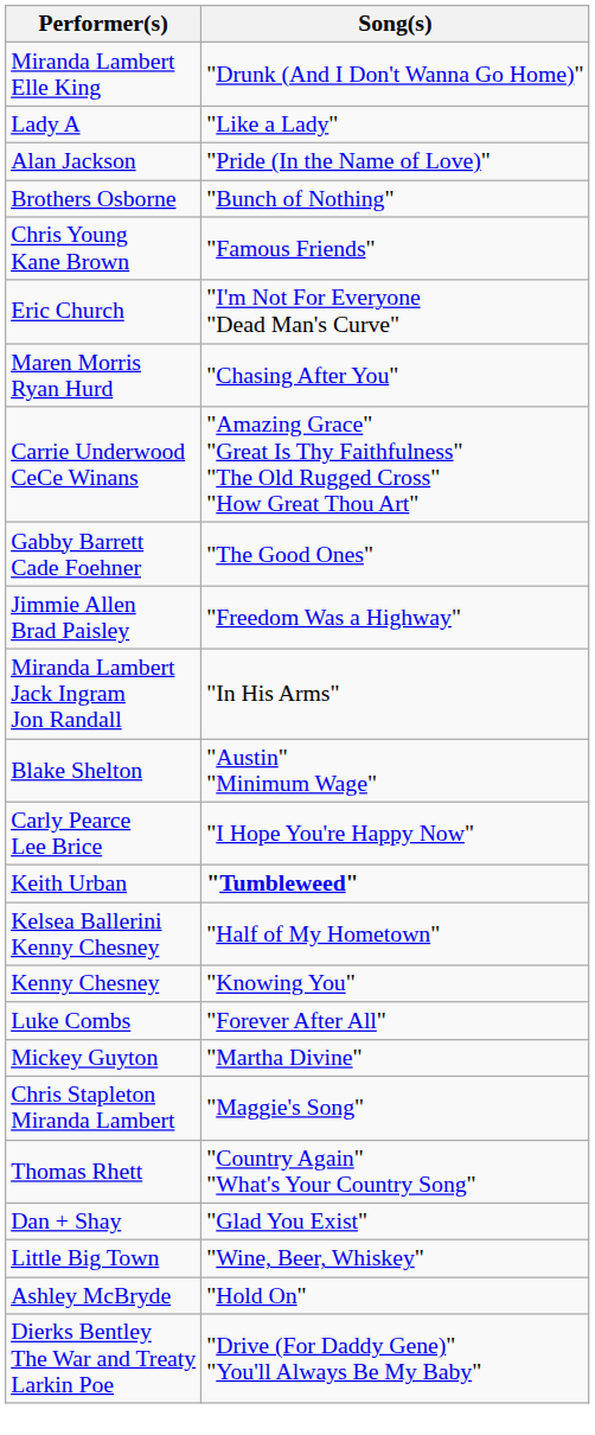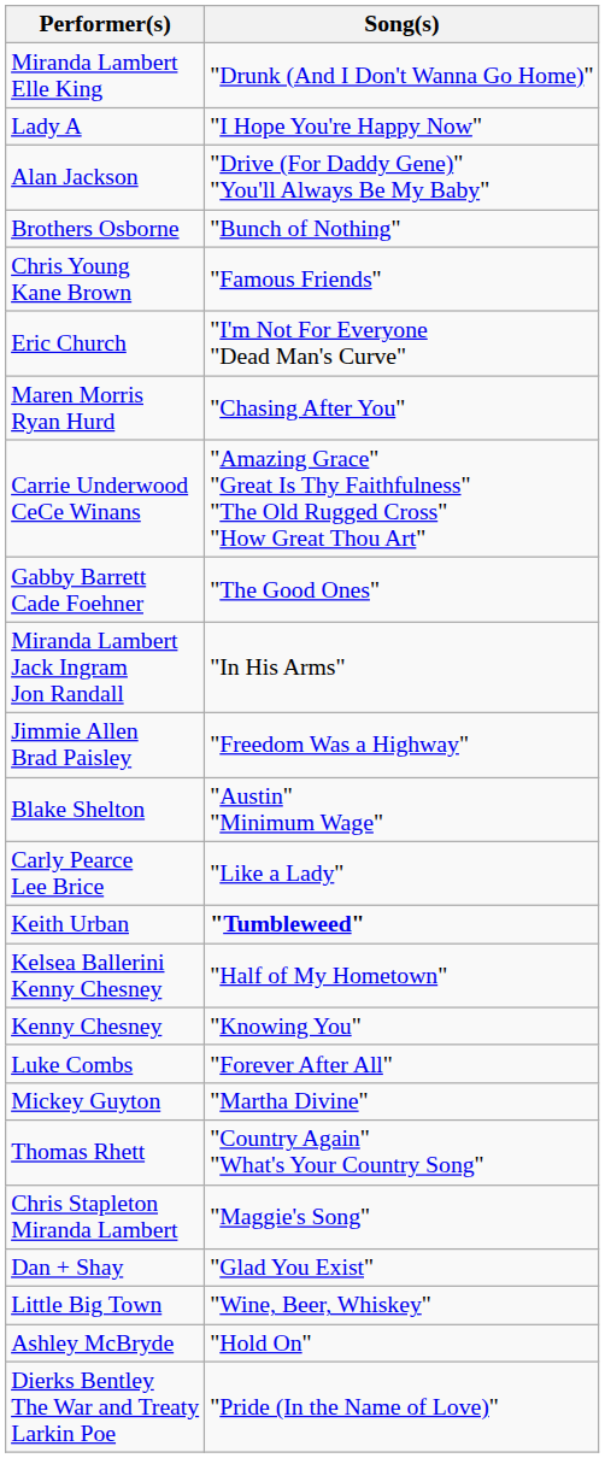 <table class="wikitable" "style-text-align:center;">
 <tr>
 <th>Performer(s)</th>
 <th>Song(s)</th>
 </tr>
 <tr>
 <td><a href='#'>Miranda Lambert</a> <br><a href='#'>Elle King</a></td>
 <td>"<a href='#'>Drunk (And I Don't Wanna Go Home)</a>"</td>
 </tr>
 <tr>
 <td><a href='#'>Lady A</a></td>
-<td>"<a href='#'>Like a Lady</a>"</td>
+<td>"<a href='#'>I Hope You're Happy Now</a>"</td>
 </tr>
 <tr>
 <td><a href='#'>Alan Jackson</a></td>
-<td>"<a href='#'>Pride (In the Name of Love)</a>"</td>
+<td>"<a href='#'>Drive (For Daddy Gene)</a>" <br>"<a href='#'>You'll Always Be My Baby</a>"</td>
 </tr>
 <tr>
 <td><a href='#'>Brothers Osborne</a></td>
 <td>"<a href='#'>Bunch of Nothing</a>"</td>
 </tr>
 <tr>
 <td><a href='#'>Chris Young</a> <br><a href='#'>Kane Brown</a></td>
 <td>"<a href='#'>Famous Friends</a>"</td>
 </tr>
 <tr>
 <td><a href='#'>Eric Church</a></td>
 <td>"<a href='#'>I'm Not For Everyone</a> <br>"Dead Man's Curve"</td>
 </tr>
 <tr>
 <td><a href='#'>Maren Morris</a> <br><a href='#'>Ryan Hurd</a></td>
 <td>"<a href='#'>Chasing After You</a>"</td>
 </tr>
 <tr>
 <td><a href='#'>Carrie Underwood</a> <br><a href='#'>CeCe Winans</a></td>
 <td>"<a href='#'>Amazing Grace</a>" <br>"<a href='#'>Great Is Thy Faithfulness</a>" <br>"<a href='#'>The Old Rugged Cross</a>" <br>"<a href='#'>How Great Thou Art</a>"</td>
 </tr>
 <tr>
 <td><a href='#'>Gabby Barrett</a> <br><a href='#'>Cade Foehner</a></td>
 <td>"<a href='#'>The Good Ones</a>"</td>
 </tr>
 <tr>
+<td><a href='#'>Miranda Lambert</a> <br><a href='#'>Jack Ingram</a> <br><a href='#'>Jon Randall</a></td>
+<td>"In His Arms"</td>
+</tr>
+<tr>
 <td><a href='#'>Jimmie Allen</a> <br><a href='#'>Brad Paisley</a></td>
 <td>"<a href='#'>Freedom Was a Highway</a>"</td>
-</tr>
-<tr>
-<td><a href='#'>Miranda Lambert</a> <br><a href='#'>Jack Ingram</a> <br><a href='#'>Jon Randall</a></td>
-<td>"In His Arms"</td>
 </tr>
 <tr>
 <td><a href='#'>Blake Shelton</a></td>
 <td>"<a href='#'>Austin</a>" <br>"<a href='#'>Minimum Wage</a>"</td>
 </tr>
 <tr>
 <td><a href='#'>Carly Pearce</a> <br> <a href='#'>Lee Brice</a></td>
-<td>"<a href='#'>I Hope You're Happy Now</a>"</td>
+<td>"<a href='#'>Like a Lady</a>"</td>
 </tr>
 <tr>
 <td><a href='#'>Keith Urban</a></td>
 <td><strong>"<a href='#'>Tumbleweed</a>"</strong></td>
 </tr>
 <tr>
 <td><a href='#'>Kelsea Ballerini</a> <br> <a href='#'>Kenny Chesney</a></td>
 <td>"<a href='#'>Half of My Hometown</a>"</td>
 </tr>
 <tr>
 <td><a href='#'>Kenny Chesney</a></td>
 <td>"<a href='#'>Knowing You</a>"</td>
 </tr>
 <tr>
 <td><a href='#'>Luke Combs</a></td>
 <td>"<a href='#'>Forever After All</a>"</td>
 </tr>
 <tr>
 <td><a href='#'>Mickey Guyton</a></td>
 <td>"<a href='#'>Martha Divine</a>"</td>
 </tr>
 <tr>
+<td><a href='#'>Thomas Rhett</a></td>
+<td>"<a href='#'>Country Again</a>" <br>"<a href='#'>What's Your Country Song</a>"</td>
+</tr>
+<tr>
 <td><a href='#'>Chris Stapleton</a> <br><a href='#'>Miranda Lambert</a></td>
 <td>"<a href='#'>Maggie's Song</a>"</td>
-</tr>
-<tr>
-<td><a href='#'>Thomas Rhett</a></td>
-<td>"<a href='#'>Country Again</a>" <br>"<a href='#'>What's Your Country Song</a>"</td>
 </tr>
 <tr>
 <td><a href='#'>Dan + Shay</a></td>
 <td>"<a href='#'>Glad You Exist</a>"</td>
 </tr>
 <tr>
 <td><a href='#'>Little Big Town</a></td>
 <td>"<a href='#'>Wine, Beer, Whiskey</a>"</td>
 </tr>
 <tr>
 <td><a href='#'>Ashley McBryde</a></td>
 <td>"<a href='#'>Hold On</a>"</td>
 </tr>
 <tr>
 <td><a href='#'>Dierks Bentley</a> <br><a href='#'>The War and Treaty</a> <br><a href='#'>Larkin Poe</a></td>
-<td>"<a href='#'>Drive (For Daddy Gene)</a>" <br>"<a href='#'>You'll Always Be My Baby</a>"</td>
+<td>"<a href='#'>Pride (In the Name of Love)</a>"</td>
 </tr>
 </table>
